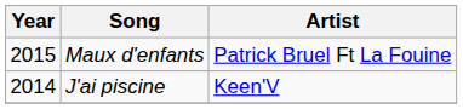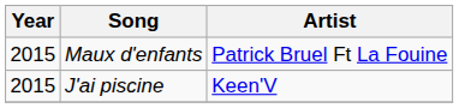 <table class="wikitable sortable">
 <tr>
 <th>Year</th>
 <th>Song</th>
 <th>Artist</th>
 </tr>
 <tr>
 <td>2015</td>
 <td><em>Maux d'enfants</em></td>
 <td><a href='#'>Patrick Bruel</a> Ft <a href='#'>La Fouine</a></td>
 </tr>
 <tr>
-<td>2014</td>
+<td>2015</td>
 <td><em>J'ai piscine</em></td>
 <td><a href='#'>Keen'V</a></td>
 </tr>
 <tr>
 </tr>
 </table>
